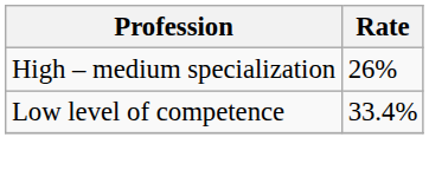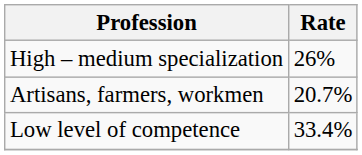 <table class="wikitable">
 <tr>
 <th>Profession</th>
 <th>Rate</th>
 </tr>
 <tr>
 <td>High – medium specialization</td>
 <td>26%</td>
 </tr>
 <tr>
+<td>Artisans, farmers, workmen</td>
+<td>20.7%</td>
+</tr>
+<tr>
 <td>Low level of competence</td>
 <td>33.4%</td>
 </tr>
 <tr>
 </tr>
 </table>
